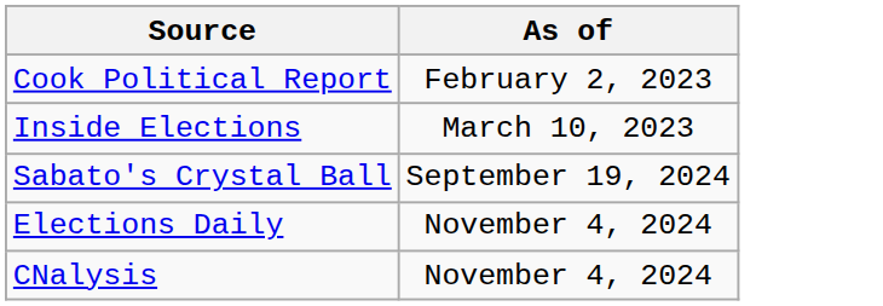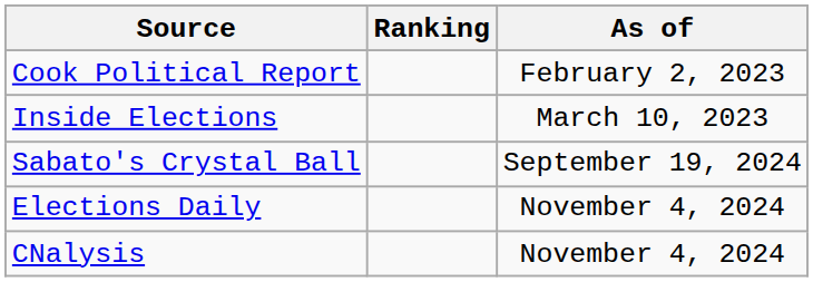 <table class="wikitable" style="text-align:center">
 <tr>
 <th>Source</th>
+<th>Ranking</th>
 <th>As of</th>
 </tr>
 <tr>
 <td align=left><a href='#'>Cook Political Report</a></td>
+<td></td>
 <td>February 2, 2023</td>
 </tr>
 <tr>
 <td align=left><a href='#'>Inside Elections</a></td>
+<td></td>
 <td>March 10, 2023</td>
 </tr>
 <tr>
 <td align=left><a href='#'>Sabato's Crystal Ball</a></td>
+<td></td>
 <td>September 19, 2024</td>
 </tr>
 <tr>
 <td align=left><a href='#'>Elections Daily</a></td>
+<td></td>
 <td>November 4, 2024</td>
 </tr>
 <tr>
 <td align=left><a href='#'>CNalysis</a></td>
+<td></td>
 <td>November 4, 2024</td>
 </tr>
 </table>
